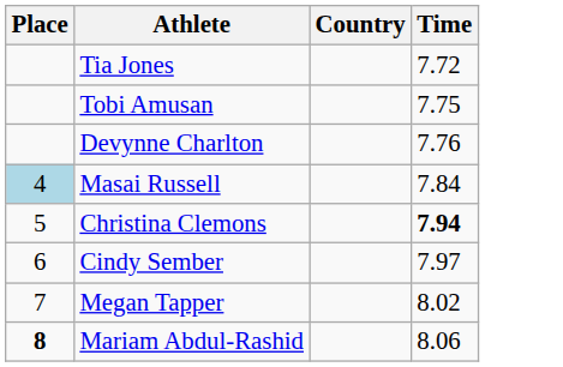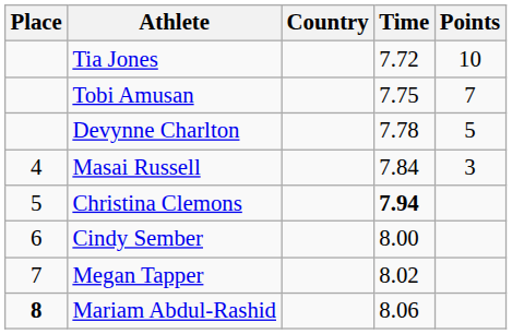 <table class="wikitable">
 <tr>
 <th>Place</th>
 <th>Athlete</th>
 <th>Country</th>
 <th>Time</th>
+<th>Points</th>
 </tr>
 <tr>
 <td align=center></td>
 <td><a href='#'>Tia Jones</a></td>
 <td></td>
 <td>7.72</td>
+<td align=center>10</td>
 </tr>
 <tr>
 <td align=center></td>
 <td><a href='#'>Tobi Amusan</a></td>
 <td></td>
 <td>7.75</td>
+<td align=center>7</td>
 </tr>
 <tr>
 <td align=center></td>
 <td><a href='#'>Devynne Charlton</a></td>
 <td></td>
-<td>7.76</td>
+<td>7.78</td>
+<td align=center>5</td>
 </tr>
 <tr>
-<td align=center style="background: lightblue;">4</td>
+<td align=center>4</td>
 <td><a href='#'>Masai Russell</a></td>
 <td></td>
 <td>7.84</td>
+<td align=center>3</td>
 </tr>
 <tr>
 <td align=center>5</td>
 <td><a href='#'>Christina Clemons</a></td>
 <td></td>
 <td><strong>7.94</strong></td>
+<td align=center></td>
 </tr>
 <tr>
 <td align=center>6</td>
 <td><a href='#'>Cindy Sember</a></td>
 <td></td>
-<td>7.97</td>
+<td>8.00</td>
+<td align=center></td>
 </tr>
 <tr>
 <td align=center>7</td>
 <td><a href='#'>Megan Tapper</a></td>
 <td></td>
 <td>8.02</td>
+<td align=center></td>
 </tr>
 <tr>
 <td align=center><strong>8</strong></td>
 <td><a href='#'>Mariam Abdul-Rashid</a></td>
 <td></td>
 <td>8.06</td>
+<td align=center></td>
 </tr>
 </table>
